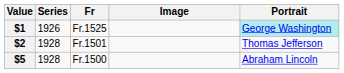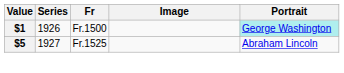 <table class="wikitable">
 <tr>
 <th scope="col" style="width:30px;">Value</th>
 <th scope="col" style="width:40px;">Series</th>
 <th scope="col" style="width:40px; ">Fr</th>
 <th scope="col" style="width:200px;">Image</th>
 <th scope="col" style="width:150px;" class="unsortable">Portrait</th>
 </tr>
 <tr>
 <th scope="row">$1</th>
 <td>1926</td>
-<td>Fr.1525</td>
+<td>Fr.1500</td>
 <td></td>
 <td style="background: paleturquoise;"><a href='#'>George Washington</a></td>
 </tr>
 <tr>
-<th scope="row">$2</th>
-<td>1928</td>
-<td>Fr.1501</td>
-<td></td>
-<td><a href='#'>Thomas Jefferson</a></td>
-</tr>
-<tr>
 <th scope="row">$5</th>
-<td>1928</td>
-<td>Fr.1500</td>
+<td>1927</td>
+<td>Fr.1525</td>
 <td></td>
 <td><a href='#'>Abraham Lincoln</a></td>
 </tr>
 </table>
